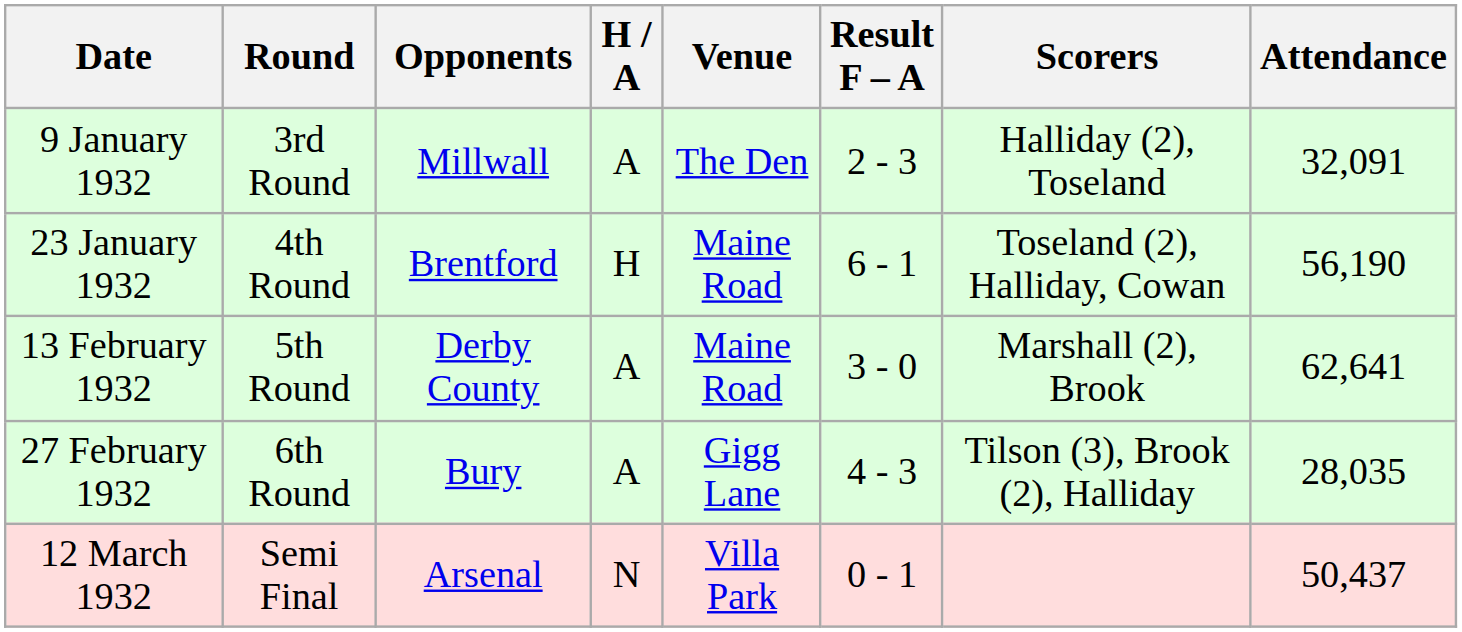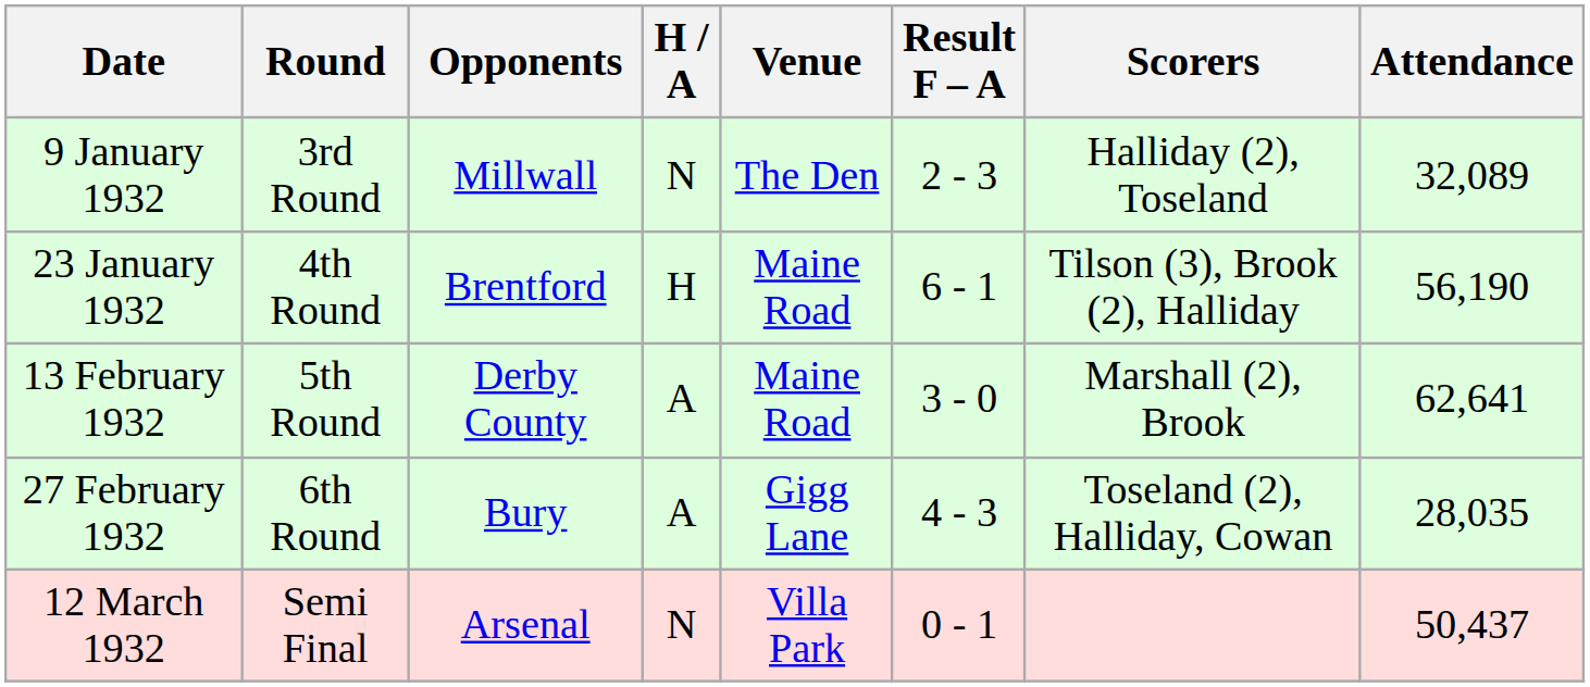 <table class="wikitable" style="text-align:center">
 <tr>
 <th>Date</th>
 <th>Round</th>
 <th>Opponents</th>
 <th>H / A</th>
 <th>Venue</th>
 <th>Result<br>F – A</th>
 <th>Scorers</th>
 <th>Attendance</th>
 </tr>
 <tr bgcolor="#ddffdd">
 <td>9 January 1932</td>
 <td>3rd Round</td>
 <td><a href='#'>Millwall</a></td>
-<td>A</td>
+<td>N</td>
 <td><a href='#'>The Den</a></td>
 <td>2 - 3</td>
 <td>Halliday (2), Toseland</td>
-<td>32,091</td>
+<td>32,089</td>
 </tr>
 <tr bgcolor="#ddffdd">
 <td>23 January 1932</td>
 <td>4th Round</td>
 <td><a href='#'>Brentford</a></td>
 <td>H</td>
 <td><a href='#'>Maine Road</a></td>
 <td>6 - 1</td>
-<td>Toseland (2), Halliday, Cowan</td>
+<td>Tilson (3), Brook (2), Halliday</td>
 <td>56,190</td>
 </tr>
 <tr bgcolor="#ddffdd">
 <td>13 February 1932</td>
 <td>5th Round</td>
 <td><a href='#'>Derby County</a></td>
 <td>A</td>
 <td><a href='#'>Maine Road</a></td>
 <td>3 - 0</td>
 <td>Marshall (2), Brook</td>
 <td>62,641</td>
 </tr>
 <tr bgcolor="#ddffdd">
 <td>27 February 1932</td>
 <td>6th Round</td>
 <td><a href='#'>Bury</a></td>
 <td>A</td>
 <td><a href='#'>Gigg Lane</a></td>
 <td>4 - 3</td>
-<td>Tilson (3), Brook (2), Halliday</td>
+<td>Toseland (2), Halliday, Cowan</td>
 <td>28,035</td>
 </tr>
 <tr bgcolor="#ffdddd">
 <td>12 March 1932</td>
 <td>Semi Final</td>
 <td><a href='#'>Arsenal</a></td>
 <td>N</td>
 <td><a href='#'>Villa Park</a></td>
 <td>0 - 1</td>
 <td></td>
 <td>50,437</td>
 </tr>
 </table>
